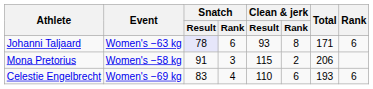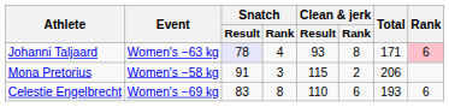 <table class="wikitable" style="font-size:90%">
 <tr>
 <th rowspan=2>Athlete</th>
 <th rowspan=2>Event</th>
 <th colspan="2">Snatch</th>
 <th colspan="2">Clean & jerk</th>
 <th rowspan="2">Total</th>
 <th rowspan="2">Rank</th>
 </tr>
 <tr style="font-size:95%">
 <th>Result</th>
 <th>Rank</th>
 <th>Result</th>
 <th>Rank</th>
 </tr>
 <tr align=center>
 <td align=left><a href='#'>Johanni Taljaard</a></td>
 <td align=left><a href='#'>Women's −63 kg</a></td>
 <td style="background: lavender;">78</td>
-<td>6</td>
+<td>4</td>
 <td>93</td>
 <td>8</td>
 <td>171</td>
-<td>6</td>
+<td style="background: pink;">6</td>
 </tr>
 <tr align=center>
 <td align=left><a href='#'>Mona Pretorius</a></td>
 <td align=left><a href='#'>Women's −58 kg</a></td>
 <td>91</td>
 <td>3</td>
 <td>115</td>
 <td>2</td>
 <td>206</td>
 <td></td>
 </tr>
 <tr align=center>
 <td align=left><a href='#'>Celestie Engelbrecht</a></td>
 <td align=left><a href='#'>Women's −69 kg</a></td>
 <td>83</td>
-<td>4</td>
+<td>8</td>
 <td>110</td>
 <td>6</td>
 <td>193</td>
 <td>6</td>
 </tr>
 </table>
